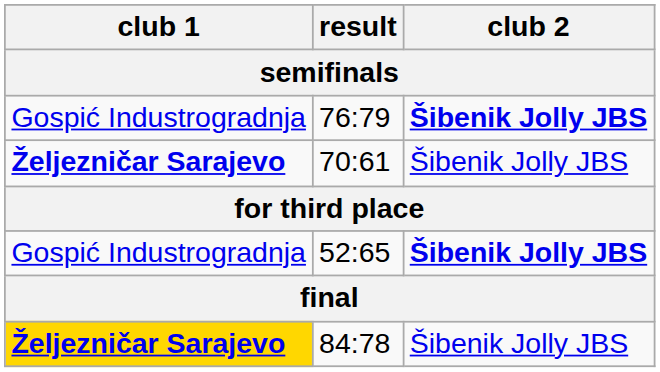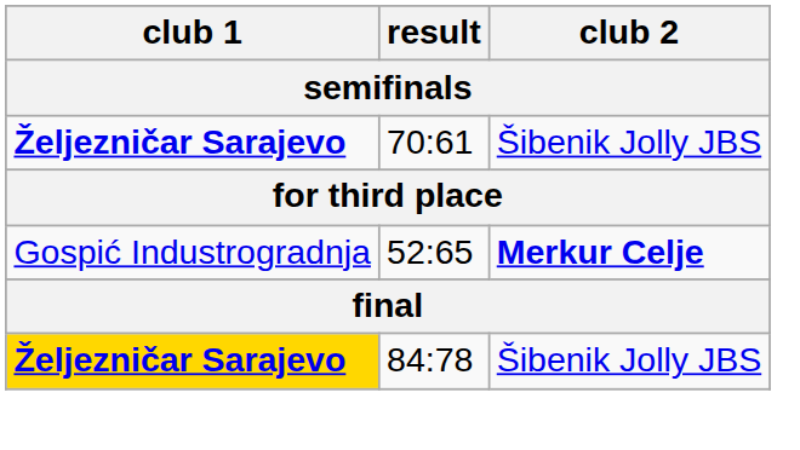 <table class="wikitable">
 <tr>
 <th>club 1</th>
 <th>result</th>
 <th>club 2</th>
 </tr>
 <tr>
 <th colspan="3">semifinals</th>
-</tr>
-<tr>
-<td> <a href='#'>Gospić Industrogradnja</a></td>
-<td>76:79</td>
-<td> <strong><a href='#'>Šibenik Jolly JBS</a></strong></td>
 </tr>
 <tr>
 <td> <strong><a href='#'>Željezničar Sarajevo</a></strong></td>
 <td>70:61</td>
 <td> <a href='#'>Šibenik Jolly JBS</a></td>
 </tr>
 <tr>
 <th colspan="3">for third place</th>
 </tr>
 <tr>
 <td> <a href='#'>Gospić Industrogradnja</a></td>
 <td>52:65</td>
-<td> <strong><a href='#'>Šibenik Jolly JBS</a></strong></td>
+<td> <strong><a href='#'>Merkur Celje</a></strong></td>
 </tr>
 <tr>
 <th colspan="3">final</th>
 </tr>
 <tr>
 <td style="background: gold;"> <strong><a href='#'>Željezničar Sarajevo</a></strong></td>
 <td>84:78</td>
 <td> <a href='#'>Šibenik Jolly JBS</a></td>
 </tr>
 </table>
